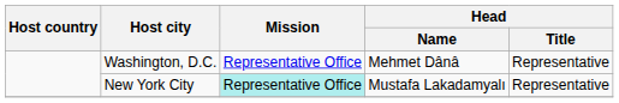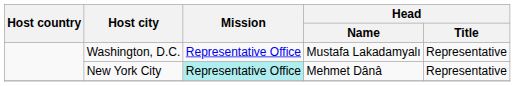 <table class=wikitable>
 <tr>
 <th rowspan="2">Host country</th>
 <th rowspan="2">Host city</th>
 <th rowspan="2">Mission</th>
 <th colspan="2">Head</th>
 </tr>
 <tr>
 <th>Name</th>
 <th>Title</th>
 </tr>
 <tr>
 <td rowspan="2"></td>
 <td>Washington, D.C.</td>
 <td><a href='#'>Representative Office</a></td>
-<td>Mehmet Dânâ</td>
+<td>Mustafa Lakadamyalı</td>
 <td>Representative</td>
 </tr>
 <tr>
 <td>New York City</td>
 <td style="background: paleturquoise;">Representative Office</td>
-<td>Mustafa Lakadamyalı</td>
+<td>Mehmet Dânâ</td>
 <td>Representative</td>
 </tr>
 <tr>
 </tr>
 </table>
